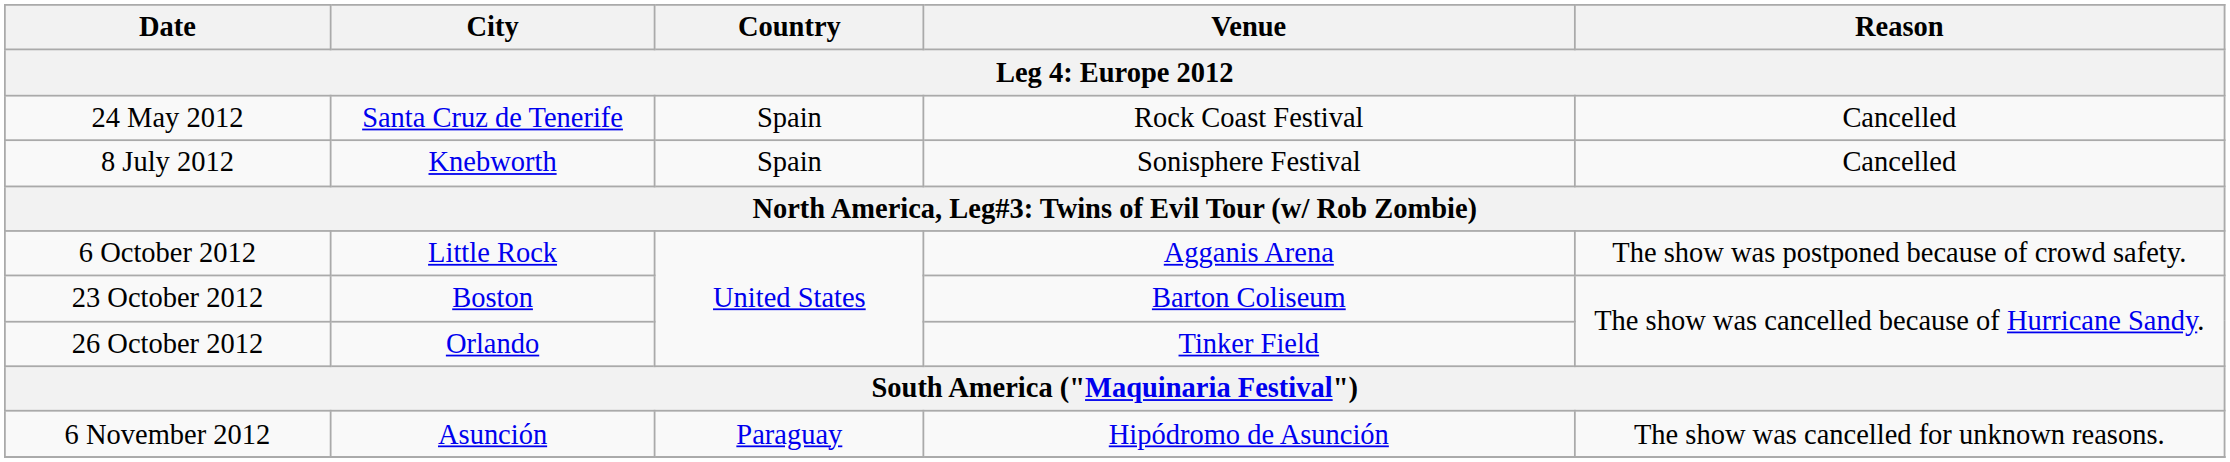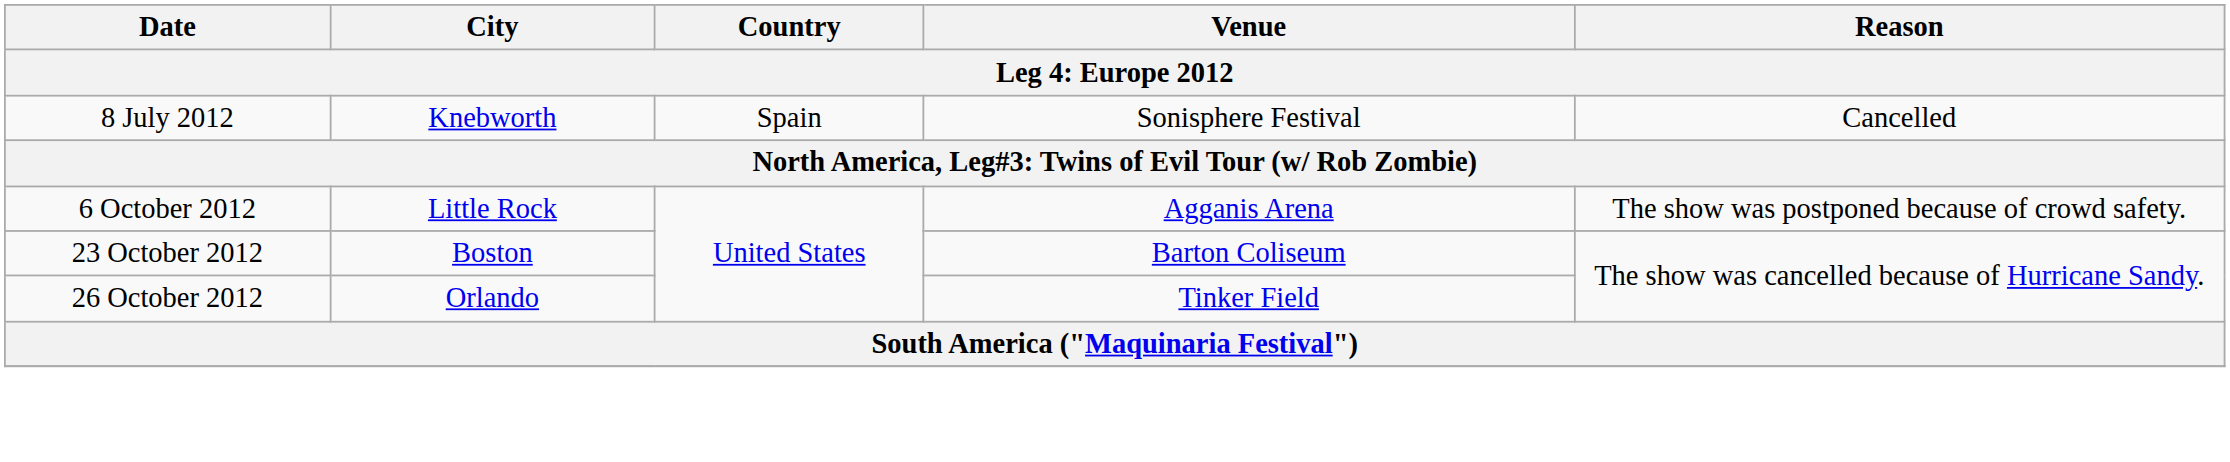 <table class="wikitable" style="text-align:center;">
 <tr>
 <th scope="col" style="width:11em;">Date</th>
 <th scope="col" style="width:11em;">City</th>
 <th scope="col" style="width:9em;">Country</th>
 <th scope="col" style="width:22.5em;">Venue</th>
 <th scope="col" style="width:22.5em;">Reason</th>
 </tr>
 <tr>
 <th colspan="5">Leg 4: Europe 2012</th>
-</tr>
-<tr>
-<td>24 May 2012</td>
-<td><a href='#'>Santa Cruz de Tenerife</a></td>
-<td>Spain</td>
-<td>Rock Coast Festival</td>
-<td>Cancelled</td>
 </tr>
 <tr>
 <td>8 July 2012</td>
 <td><a href='#'>Knebworth</a></td>
 <td>Spain</td>
 <td>Sonisphere Festival</td>
 <td>Cancelled</td>
 </tr>
 <tr>
 <th colspan="5"><strong>North America, Leg#3: Twins of Evil Tour (w/ Rob Zombie)</strong></th>
 </tr>
 <tr>
 <td>6 October 2012</td>
 <td><a href='#'>Little Rock</a></td>
 <td rowspan="3"><a href='#'>United States</a></td>
 <td><a href='#'>Agganis Arena</a></td>
 <td>The show was postponed because of crowd safety.</td>
 </tr>
 <tr>
 <td>23 October 2012</td>
 <td><a href='#'>Boston</a></td>
 <td><a href='#'>Barton Coliseum</a></td>
 <td rowspan="2">The show was cancelled because of <a href='#'>Hurricane Sandy</a>.</td>
 </tr>
 <tr>
 <td>26 October 2012</td>
 <td><a href='#'>Orlando</a></td>
 <td><a href='#'>Tinker Field</a></td>
 </tr>
 <tr>
 <th colspan="5"><strong>South America ("<a href='#'>Maquinaria Festival</a>")</strong></th>
 </tr>
 <tr>
-<td>6 November 2012</td>
-<td><a href='#'>Asunción</a></td>
-<td><a href='#'>Paraguay</a></td>
-<td><a href='#'>Hipódromo de Asunción</a></td>
-<td>The show was cancelled for unknown reasons.</td>
-</tr>
-<tr>
 </tr>
 </table>
